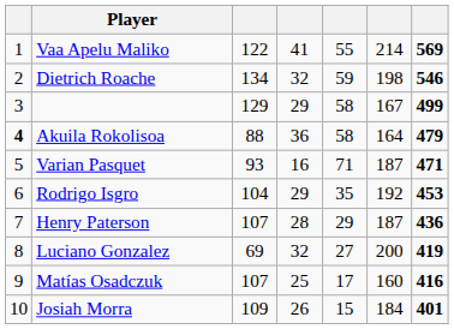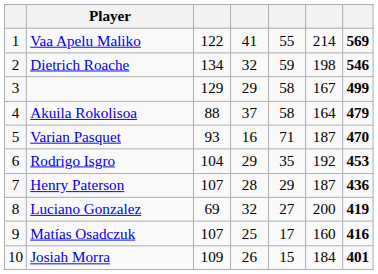 <table class="wikitable" style="text-align:center;">
 <tr>
 <th></th>
 <th style="width:10.5em;">Player</th>
 <th style="width:2em;"></th>
 <th style="width:2em;"></th>
 <th style="width:2em;"></th>
 <th style="width:2em;"></th>
 <th></th>
 </tr>
 <tr>
 <td>1</td>
 <td align=left> <a href='#'>Vaa Apelu Maliko</a></td>
 <td>122</td>
 <td>41</td>
 <td>55</td>
 <td>214</td>
 <td><strong>569</strong></td>
 </tr>
 <tr>
 <td>2</td>
 <td align=left> <a href='#'>Dietrich Roache</a></td>
 <td>134</td>
 <td>32</td>
 <td>59</td>
 <td>198</td>
 <td><strong>546</strong></td>
 </tr>
 <tr>
 <td>3</td>
 <td align=left></td>
 <td>129</td>
 <td>29</td>
 <td>58</td>
 <td>167</td>
 <td><strong>499</strong></td>
 </tr>
 <tr>
-<td><strong>4</strong></td>
+<td>4</td>
 <td align=left> <a href='#'>Akuila Rokolisoa</a></td>
 <td>88</td>
-<td>36</td>
+<td>37</td>
 <td>58</td>
 <td>164</td>
 <td><strong>479</strong></td>
 </tr>
 <tr>
 <td>5</td>
 <td align=left> <a href='#'>Varian Pasquet</a></td>
 <td>93</td>
 <td>16</td>
 <td>71</td>
 <td>187</td>
-<td><strong>471</strong></td>
+<td><strong>470</strong></td>
 </tr>
 <tr>
 <td>6</td>
 <td align=left> <a href='#'>Rodrigo Isgro</a></td>
 <td>104</td>
 <td>29</td>
 <td>35</td>
 <td>192</td>
 <td><strong>453</strong></td>
 </tr>
 <tr>
 <td>7</td>
 <td align=left> <a href='#'>Henry Paterson</a></td>
 <td>107</td>
 <td>28</td>
 <td>29</td>
 <td>187</td>
 <td><strong>436</strong></td>
 </tr>
 <tr>
 <td>8</td>
 <td align=left> <a href='#'>Luciano Gonzalez</a></td>
 <td>69</td>
 <td>32</td>
 <td>27</td>
 <td>200</td>
 <td><strong>419</strong></td>
 </tr>
 <tr>
 <td>9</td>
 <td align=left> <a href='#'>Matías Osadczuk</a></td>
 <td>107</td>
 <td>25</td>
 <td>17</td>
 <td>160</td>
 <td><strong>416</strong></td>
 </tr>
 <tr>
 <td>10</td>
 <td align=left> <a href='#'>Josiah Morra</a></td>
 <td>109</td>
 <td>26</td>
 <td>15</td>
 <td>184</td>
 <td><strong>401</strong></td>
 </tr>
 </table>
